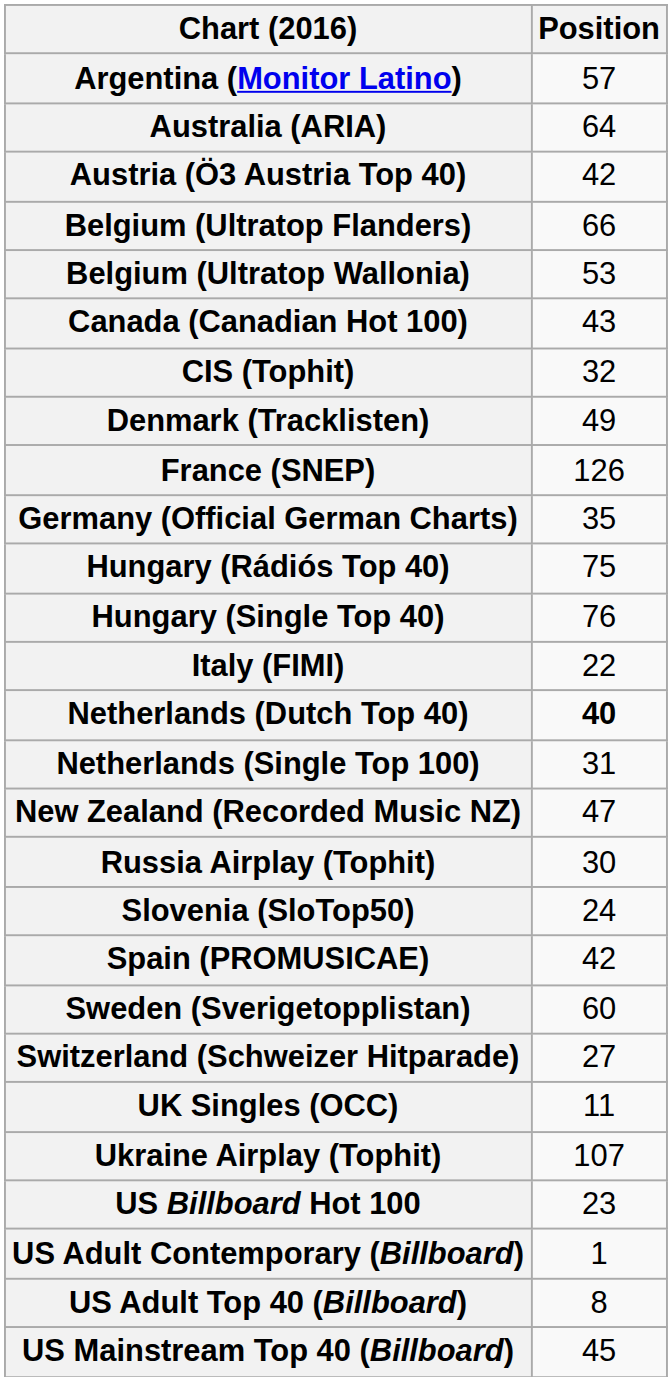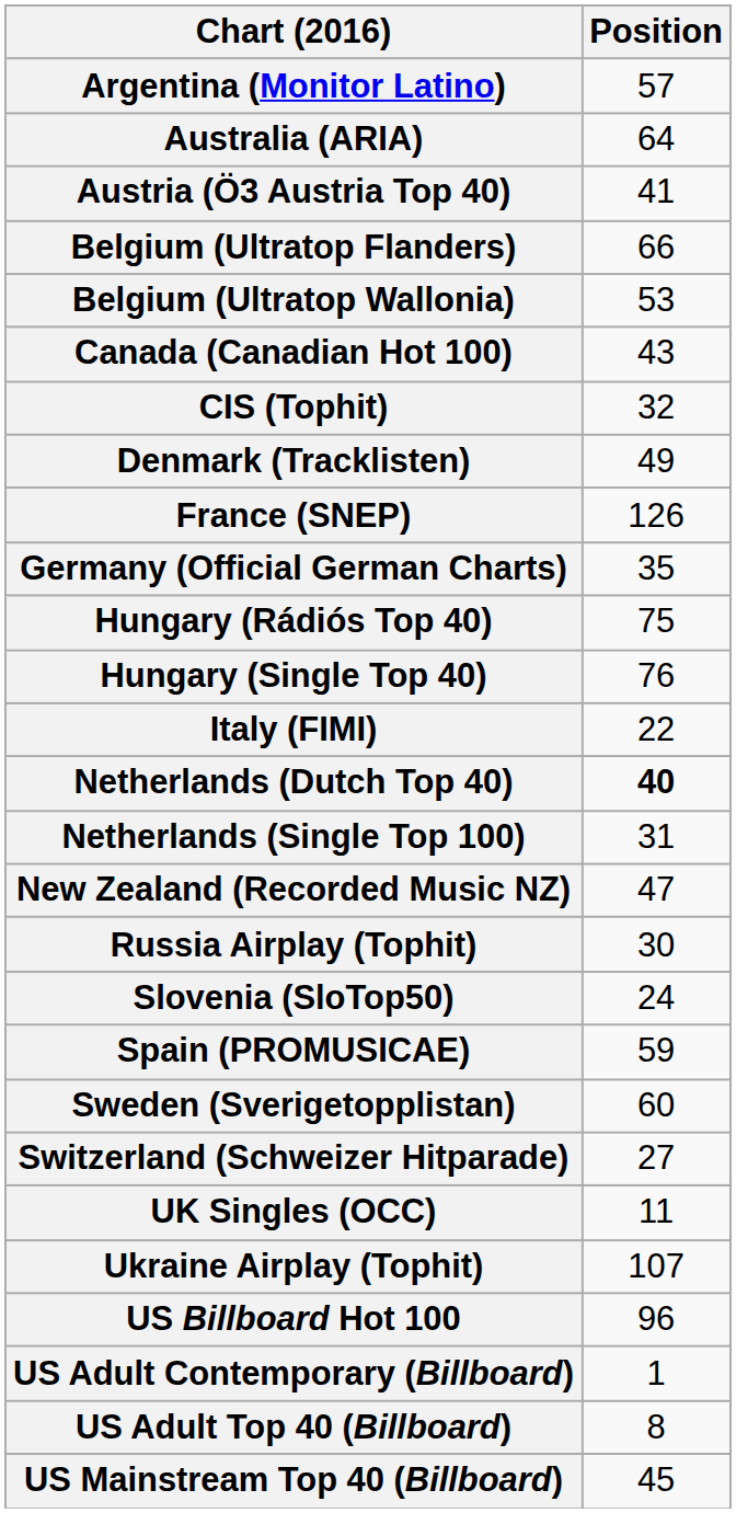 <table class="wikitable sortable plainrowheaders" style="text-align:center">
 <tr>
 <th scope="col">Chart (2016)</th>
 <th scope="col">Position</th>
 </tr>
 <tr>
 <th scope="row">Argentina (<a href='#'>Monitor Latino</a>)</th>
 <td>57</td>
 </tr>
 <tr>
 <th scope="row">Australia (ARIA)</th>
 <td>64</td>
 </tr>
 <tr>
 <th scope="row">Austria (Ö3 Austria Top 40)</th>
-<td>42</td>
+<td>41</td>
 </tr>
 <tr>
 <th scope="row">Belgium (Ultratop Flanders)</th>
 <td>66</td>
 </tr>
 <tr>
 <th scope="row">Belgium (Ultratop Wallonia)</th>
 <td>53</td>
 </tr>
 <tr>
 <th scope="row">Canada (Canadian Hot 100)</th>
 <td>43</td>
 </tr>
 <tr>
 <th scope="row">CIS (Tophit)</th>
 <td style="text-align:center;">32</td>
 </tr>
 <tr>
 <th scope="row">Denmark (Tracklisten)</th>
 <td>49</td>
 </tr>
 <tr>
 <th scope="row">France (SNEP)</th>
 <td>126</td>
 </tr>
 <tr>
 <th scope="row">Germany (Official German Charts)</th>
 <td>35</td>
 </tr>
 <tr>
 <th scope="row">Hungary (Rádiós Top 40)</th>
 <td>75</td>
 </tr>
 <tr>
 <th scope="row">Hungary (Single Top 40)</th>
 <td>76</td>
 </tr>
 <tr>
 <th scope="row">Italy (FIMI)</th>
 <td>22</td>
 </tr>
 <tr>
 <th scope="row">Netherlands (Dutch Top 40)</th>
 <td><strong>40</strong></td>
 </tr>
 <tr>
 <th scope="row">Netherlands (Single Top 100)</th>
 <td>31</td>
 </tr>
 <tr>
 <th scope="row">New Zealand (Recorded Music NZ)</th>
 <td>47</td>
 </tr>
 <tr>
 <th scope="row">Russia Airplay (Tophit)</th>
 <td style="text-align:center;">30</td>
 </tr>
 <tr>
 <th scope="row">Slovenia (SloTop50)</th>
 <td>24</td>
 </tr>
 <tr>
 <th scope="row">Spain (PROMUSICAE)</th>
-<td>42</td>
+<td>59</td>
 </tr>
 <tr>
 <th scope="row">Sweden (Sverigetopplistan)</th>
 <td>60</td>
 </tr>
 <tr>
 <th scope="row">Switzerland (Schweizer Hitparade)</th>
 <td>27</td>
 </tr>
 <tr>
 <th scope="row">UK Singles (OCC)</th>
 <td>11</td>
 </tr>
 <tr>
 <th scope="row">Ukraine Airplay (Tophit)</th>
 <td style="text-align:center;">107</td>
 </tr>
 <tr>
 <th scope="row">US <em>Billboard</em> Hot 100</th>
-<td>23</td>
+<td>96</td>
 </tr>
 <tr>
 <th scope="row">US Adult Contemporary (<em>Billboard</em>)</th>
 <td>1</td>
 </tr>
 <tr>
 <th scope="row">US Adult Top 40 (<em>Billboard</em>)</th>
 <td>8</td>
 </tr>
 <tr>
 <th scope="row">US Mainstream Top 40 (<em>Billboard</em>)</th>
 <td>45</td>
 </tr>
 </table>
